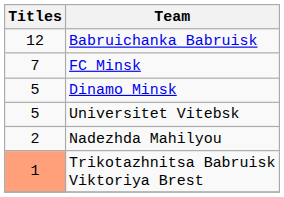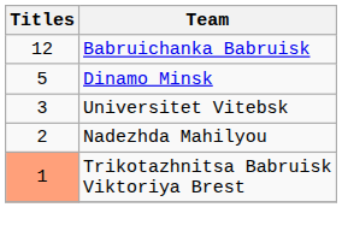 <table class="wikitable" style="text-align: center;">
 <tr>
 <th>Titles</th>
 <th>Team</th>
 </tr>
 <tr>
 <td align="center">12</td>
 <td align="left"><a href='#'>Babruichanka Babruisk</a></td>
 </tr>
 <tr>
-<td align="center">7</td>
-<td align="left"><a href='#'>FC Minsk</a></td>
-</tr>
-<tr>
 <td align="center">5</td>
 <td align="left"><a href='#'>Dinamo Minsk</a></td>
 </tr>
 <tr>
-<td align="center">5</td>
+<td align="center">3</td>
 <td align="left">Universitet Vitebsk</td>
 </tr>
 <tr>
 <td align="center">2</td>
 <td align="left">Nadezhda Mahilyou</td>
 </tr>
 <tr>
 <td align="center" style="background: lightsalmon;">1</td>
 <td align="left">Trikotazhnitsa Babruisk<br>Viktoriya Brest</td>
 </tr>
 <tr>
 </tr>
 </table>
